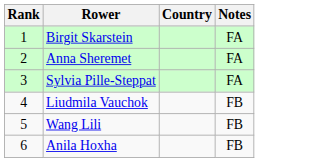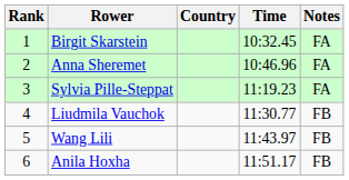 <table class="wikitable" style="text-align:center">
 <tr>
 <th>Rank</th>
 <th>Rower</th>
 <th>Country</th>
+<th>Time</th>
 <th>Notes</th>
 </tr>
 <tr bgcolor=ccffcc>
 <td>1</td>
 <td align="left"><a href='#'>Birgit Skarstein</a></td>
 <td align="left"></td>
+<td>10:32.45</td>
 <td>FA</td>
 </tr>
 <tr bgcolor=ccffcc>
 <td>2</td>
 <td align="left"><a href='#'>Anna Sheremet</a></td>
 <td align="left"></td>
+<td>10:46.96</td>
 <td>FA</td>
 </tr>
 <tr bgcolor=ccffcc>
 <td>3</td>
 <td align="left"><a href='#'>Sylvia Pille-Steppat</a></td>
 <td align="left"></td>
+<td>11:19.23</td>
 <td>FA</td>
 </tr>
 <tr>
 <td>4</td>
 <td align="left"><a href='#'>Liudmila Vauchok</a></td>
 <td align="left"></td>
+<td>11:30.77</td>
 <td>FB</td>
 </tr>
 <tr>
 <td>5</td>
 <td align="left"><a href='#'>Wang Lili</a></td>
 <td align="left"></td>
+<td>11:43.97</td>
 <td>FB</td>
 </tr>
 <tr>
 <td>6</td>
 <td align="left"><a href='#'>Anila Hoxha</a></td>
 <td align="left"></td>
+<td>11:51.17</td>
 <td>FB</td>
 </tr>
 </table>
